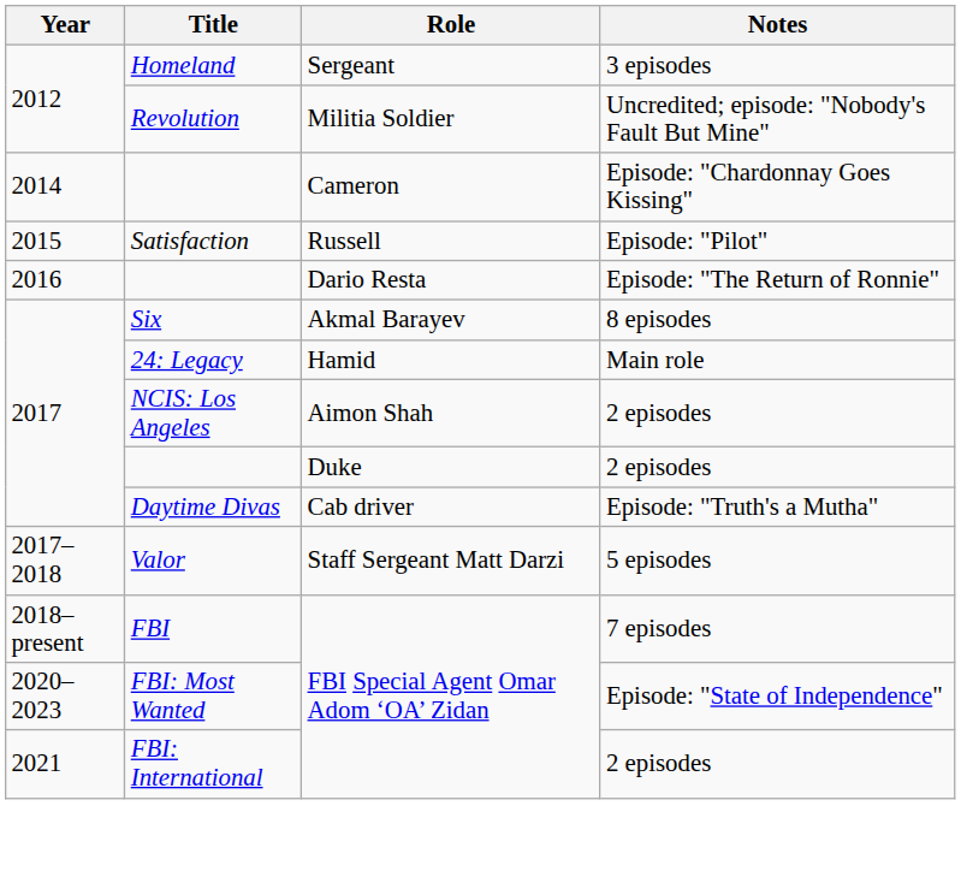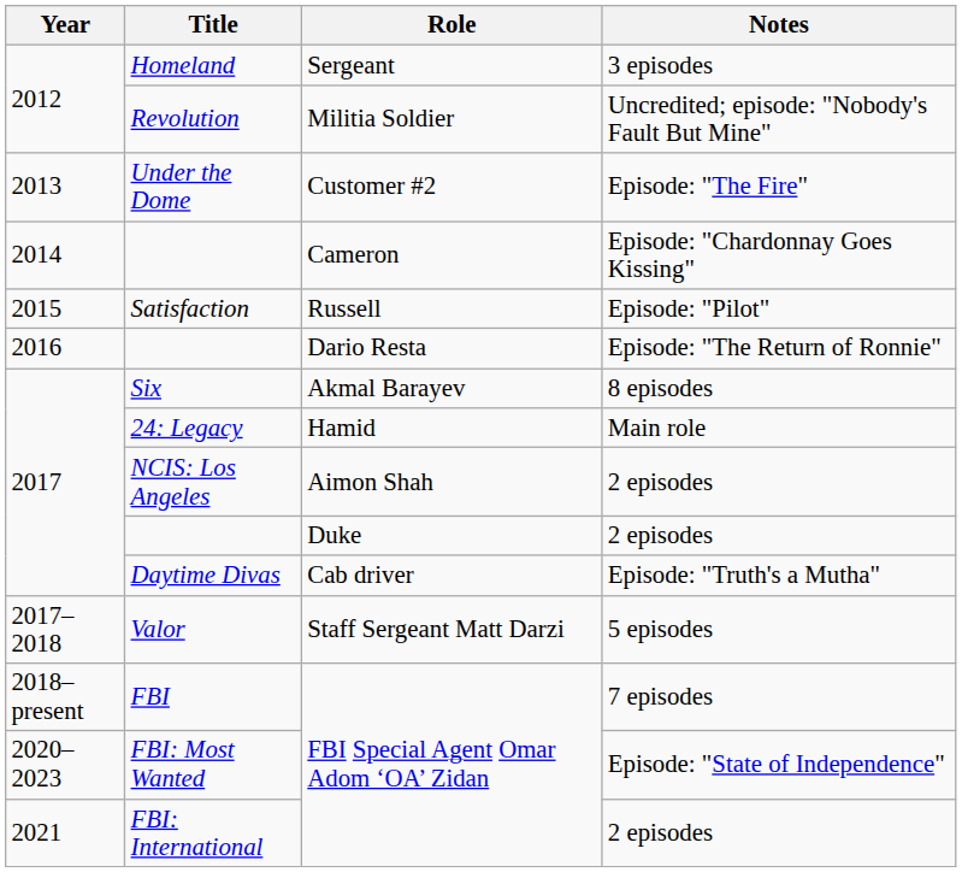 <table class="wikitable sortable">
 <tr>
 <th>Year</th>
 <th>Title</th>
 <th>Role</th>
 <th class="unsortable">Notes</th>
 </tr>
 <tr>
 <td rowspan=2>2012</td>
 <td><em><a href='#'>Homeland</a></em></td>
 <td>Sergeant</td>
 <td>3 episodes</td>
 </tr>
 <tr>
 <td><em><a href='#'>Revolution</a></em></td>
 <td>Militia Soldier</td>
 <td>Uncredited; episode: "Nobody's Fault But Mine"</td>
+</tr>
+<tr>
+<td>2013</td>
+<td><em><a href='#'>Under the Dome</a></em></td>
+<td>Customer #2</td>
+<td>Episode: "<a href='#'>The Fire</a>"</td>
 </tr>
 <tr>
 <td>2014</td>
 <td><em></em></td>
 <td>Cameron</td>
 <td>Episode: "Chardonnay Goes Kissing"</td>
 </tr>
 <tr>
 <td>2015</td>
 <td><em>Satisfaction</em></td>
 <td>Russell</td>
 <td>Episode: "Pilot"</td>
 </tr>
 <tr>
 <td>2016</td>
 <td><em></em></td>
 <td>Dario Resta</td>
 <td>Episode: "The Return of Ronnie"</td>
 </tr>
 <tr>
 <td rowspan=5>2017</td>
 <td><em><a href='#'>Six</a></em></td>
 <td>Akmal Barayev</td>
 <td>8 episodes</td>
 </tr>
 <tr>
 <td><em><a href='#'>24: Legacy</a></em></td>
 <td>Hamid</td>
 <td>Main role</td>
 </tr>
 <tr>
 <td><em><a href='#'>NCIS: Los Angeles</a></em></td>
 <td>Aimon Shah</td>
 <td>2 episodes</td>
 </tr>
 <tr>
 <td><em></em></td>
 <td>Duke</td>
 <td>2 episodes</td>
 </tr>
 <tr>
 <td><em><a href='#'>Daytime Divas</a></em></td>
 <td>Cab driver</td>
 <td>Episode: "Truth's a Mutha"</td>
 </tr>
 <tr>
 <td>2017–2018</td>
 <td><em><a href='#'>Valor</a></em></td>
 <td>Staff Sergeant Matt Darzi</td>
 <td>5 episodes</td>
 </tr>
 <tr>
 <td>2018–present</td>
 <td><em><a href='#'>FBI</a></em></td>
 <td rowspan=3><a href='#'>FBI</a> <a href='#'>Special Agent</a> <a href='#'>Omar Adom ‘OA’ Zidan</a></td>
 <td>7 episodes</td>
 </tr>
 <tr>
 <td>2020–2023</td>
 <td><em><a href='#'>FBI: Most Wanted</a></em></td>
 <td>Episode: "<a href='#'>State of Independence</a>"</td>
 </tr>
 <tr>
 <td>2021</td>
 <td><em><a href='#'>FBI: International</a></em></td>
 <td>2 episodes</td>
 </tr>
 </table>
